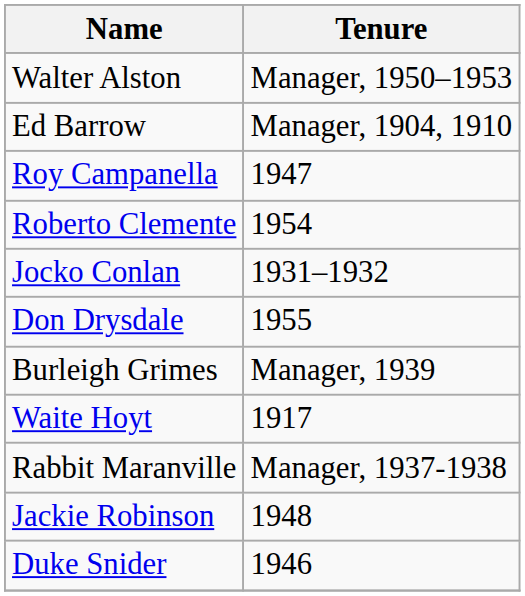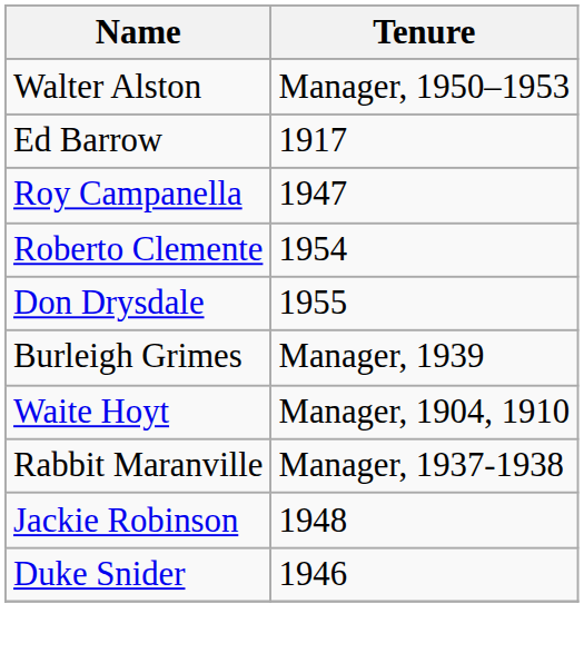 <table class="wikitable">
 <tr>
 <th>Name</th>
 <th>Tenure</th>
 </tr>
 <tr>
 <td>Walter Alston</td>
 <td>Manager, 1950–1953</td>
 </tr>
 <tr>
 <td>Ed Barrow</td>
-<td>Manager, 1904, 1910</td>
+<td>1917</td>
 </tr>
 <tr>
 <td><a href='#'>Roy Campanella</a></td>
 <td>1947</td>
 </tr>
 <tr>
 <td><a href='#'>Roberto Clemente</a></td>
 <td>1954</td>
-</tr>
-<tr>
-<td><a href='#'>Jocko Conlan</a></td>
-<td>1931–1932</td>
 </tr>
 <tr>
 <td><a href='#'>Don Drysdale</a></td>
 <td>1955</td>
 </tr>
 <tr>
 <td>Burleigh Grimes</td>
 <td>Manager, 1939</td>
 </tr>
 <tr>
 <td><a href='#'>Waite Hoyt</a></td>
-<td>1917</td>
+<td>Manager, 1904, 1910</td>
 </tr>
 <tr>
 <td>Rabbit Maranville</td>
 <td>Manager, 1937-1938</td>
 </tr>
 <tr>
 <td><a href='#'>Jackie Robinson</a></td>
 <td>1948</td>
 </tr>
 <tr>
 <td><a href='#'>Duke Snider</a></td>
 <td>1946</td>
 </tr>
 <tr>
 </tr>
 </table>
